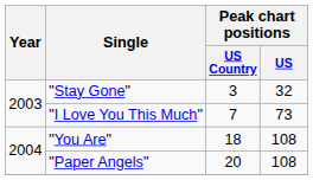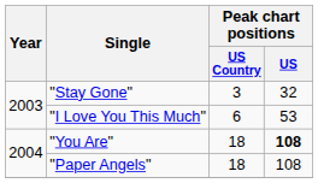 <table class="wikitable plainrowheaders" style="text-align:center;">
 <tr>
 <th rowspan="2">Year</th>
 <th rowspan="2">Single</th>
 <th colspan="2">Peak chart<br>positions</th>
 </tr>
 <tr style="font-size:smaller;">
 <th width="45"><a href='#'>US Country</a></th>
 <th width="45"><a href='#'>US</a></th>
 </tr>
 <tr>
 <td rowspan="2">2003</td>
 <td align="left">"<a href='#'>Stay Gone</a>"</td>
 <td>3</td>
 <td>32</td>
 </tr>
 <tr>
 <td align="left">"<a href='#'>I Love You This Much</a>"</td>
-<td>7</td>
-<td>73</td>
+<td>6</td>
+<td>53</td>
 </tr>
 <tr>
 <td rowspan="2">2004</td>
 <td align="left">"<a href='#'>You Are</a>"</td>
 <td>18</td>
-<td>108</td>
+<td><strong>108</strong></td>
 </tr>
 <tr>
 <td align="left">"<a href='#'>Paper Angels</a>"</td>
-<td>20</td>
+<td>18</td>
 <td>108</td>
 </tr>
 <tr>
 </tr>
 </table>
